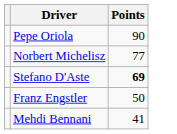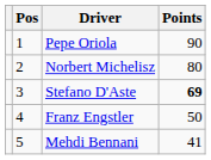 <table class="wikitable" style="font-size: 95%;">
 <tr>
 <th></th>
+<th>Pos</th>
 <th>Driver</th>
 <th>Points</th>
 </tr>
 <tr>
 <td align="left"></td>
+<td>1</td>
 <td> <a href='#'>Pepe Oriola</a></td>
 <td align="right">90</td>
 </tr>
 <tr>
 <td align="left"></td>
+<td>2</td>
 <td> <a href='#'>Norbert Michelisz</a></td>
-<td align="right">77</td>
+<td align="right">80</td>
 </tr>
 <tr>
 <td align="left"></td>
+<td>3</td>
 <td> <a href='#'>Stefano D'Aste</a></td>
 <td align="right"><strong>69</strong></td>
 </tr>
 <tr>
 <td align="left"></td>
+<td>4</td>
 <td> <a href='#'>Franz Engstler</a></td>
 <td align="right">50</td>
 </tr>
 <tr>
 <td align="left"></td>
+<td>5</td>
 <td> <a href='#'>Mehdi Bennani</a></td>
 <td align="right">41</td>
 </tr>
 </table>
